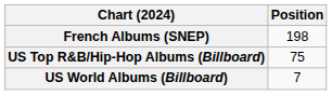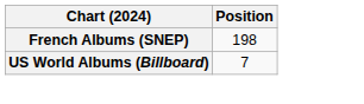 <table class="wikitable sortable plainrowheaders" style="text-align:center">
 <tr>
 <th scope="col">Chart (2024)</th>
 <th scope="col">Position</th>
 </tr>
 <tr>
 <th scope="row">French Albums (SNEP)</th>
 <td>198</td>
 </tr>
 <tr>
-<th scope="row">US Top R&B/Hip-Hop Albums (<em>Billboard</em>)</th>
-<td>75</td>
-</tr>
-<tr>
 <th scope="row">US World Albums (<em>Billboard</em>)</th>
 <td>7</td>
 </tr>
 </table>
